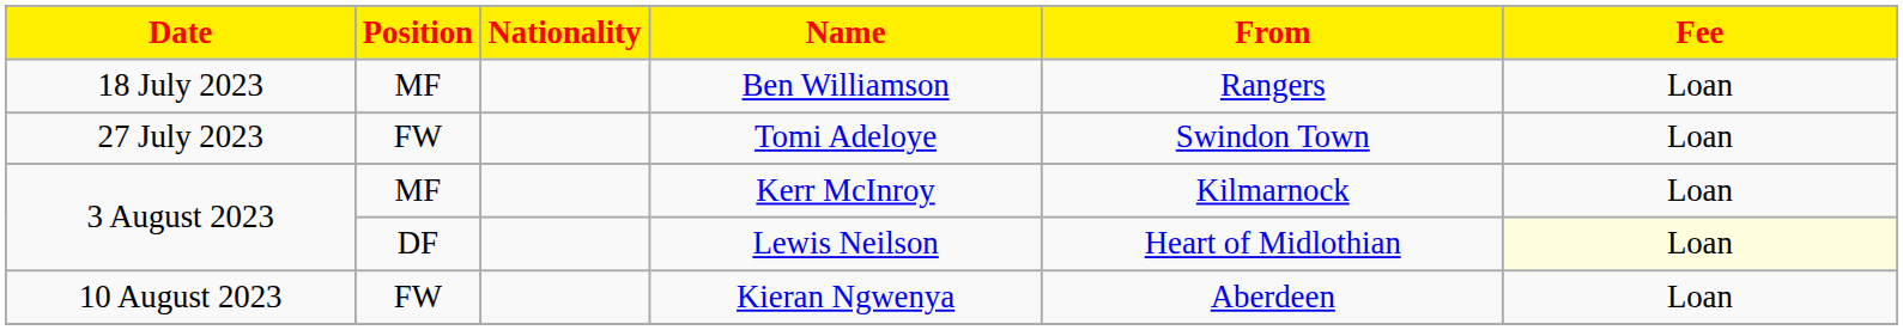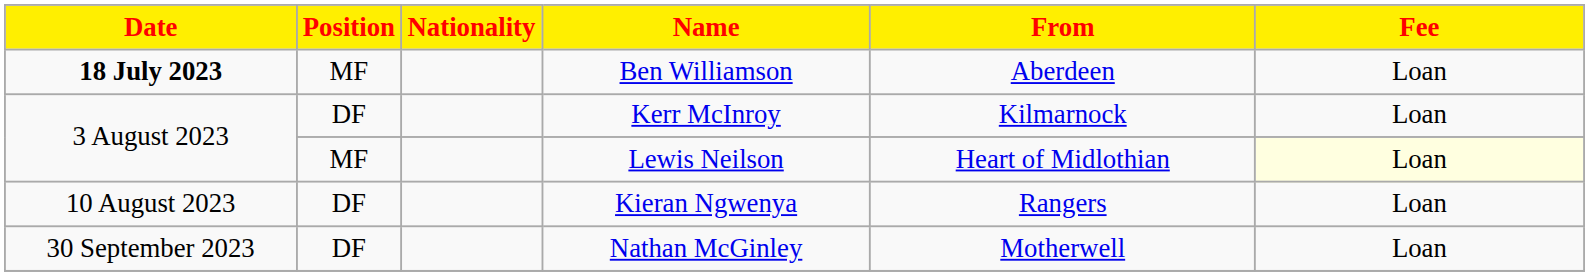 <table class="wikitable"  style="text-align:center; font-size:90%; ">
 <tr>
 <th style="background:#FFEF00; color:red; width:150px;">Date</th>
 <th style="background:#FFEF00; color:red; width:45px;">Position</th>
 <th style="background:#FFEF00; color:red; width:45px;">Nationality</th>
 <th style="background:#FFEF00; color:red; width:170px;">Name</th>
 <th style="background:#FFEF00; color:red; width:200px;">From</th>
 <th style="background:#FFEF00; color:red; width:170px;">Fee</th>
 </tr>
 <tr>
-<td>18 July 2023</td>
+<td><strong>18 July 2023</strong></td>
 <td>MF</td>
 <td></td>
 <td><a href='#'>Ben Williamson</a></td>
-<td><a href='#'>Rangers</a></td>
-<td>Loan</td>
-</tr>
-<tr>
-<td>27 July 2023</td>
-<td>FW</td>
-<td></td>
-<td><a href='#'>Tomi Adeloye</a></td>
-<td><a href='#'>Swindon Town</a></td>
+<td><a href='#'>Aberdeen</a></td>
 <td>Loan</td>
 </tr>
 <tr>
 <td rowspan=2>3 August 2023</td>
-<td>MF</td>
+<td>DF</td>
 <td></td>
 <td><a href='#'>Kerr McInroy</a></td>
 <td><a href='#'>Kilmarnock</a></td>
 <td>Loan</td>
 </tr>
 <tr>
-<td>DF</td>
+<td>MF</td>
 <td></td>
 <td><a href='#'>Lewis Neilson</a></td>
 <td><a href='#'>Heart of Midlothian</a></td>
 <td style="background: lightyellow;">Loan</td>
 </tr>
 <tr>
 <td>10 August 2023</td>
-<td>FW</td>
+<td>DF</td>
 <td></td>
 <td><a href='#'>Kieran Ngwenya</a></td>
-<td><a href='#'>Aberdeen</a></td>
+<td><a href='#'>Rangers</a></td>
+<td>Loan</td>
+</tr>
+<tr>
+<td>30 September 2023</td>
+<td>DF</td>
+<td></td>
+<td><a href='#'>Nathan McGinley</a></td>
+<td><a href='#'>Motherwell</a></td>
 <td>Loan</td>
 </tr>
 <tr>
 </tr>
 </table>
